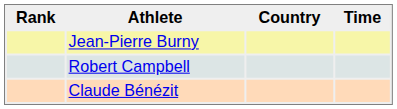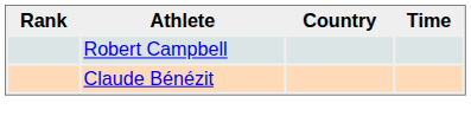 <table style="border-style:solid;border-width:1px;border-color:#808080;background-color:#EFEFEF" cellspacing="2" cellpadding="2" width="385px">
 <tr bgcolor="#EFEFEF">
 <th>Rank</th>
 <th>Athlete</th>
 <th>Country</th>
 <th>Time</th>
-</tr>
-<tr bgcolor="#F7F6A8">
-<td align=center></td>
-<td><a href='#'>Jean-Pierre Burny</a></td>
-<td></td>
-<td align="right"></td>
 </tr>
 <tr bgcolor="#DCE5E5">
 <td align=center></td>
 <td><a href='#'>Robert Campbell</a></td>
 <td></td>
 <td align="right"></td>
 </tr>
 <tr bgcolor="#FFDAB9">
 <td align=center></td>
 <td><a href='#'>Claude Bénézit</a></td>
 <td></td>
 <td align="right"></td>
 </tr>
 </table>
